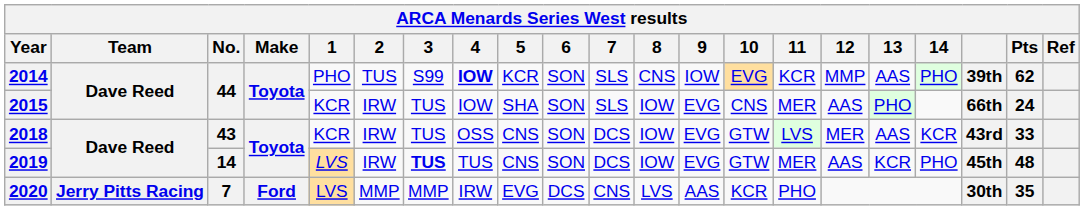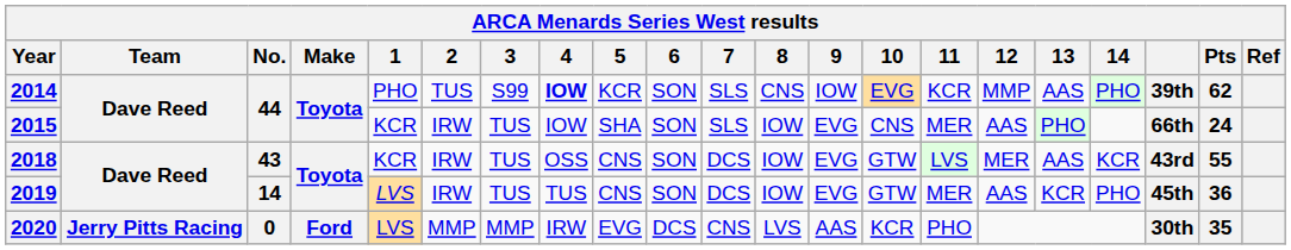 <table class="wikitable" style="text-align:center; font-size:75%">
 <tr>
 <th colspan=23><a href='#'>ARCA Menards Series West</a> results</th>
 </tr>
 <tr>
 <th>Year</th>
 <th>Team</th>
 <th>No.</th>
 <th>Make</th>
 <th>1</th>
 <th>2</th>
 <th>3</th>
 <th>4</th>
 <th>5</th>
 <th>6</th>
 <th>7</th>
 <th>8</th>
 <th>9</th>
 <th>10</th>
 <th>11</th>
 <th>12</th>
 <th>13</th>
 <th>14</th>
 <th></th>
 <th>Pts</th>
 <th>Ref</th>
 </tr>
 <tr>
 <th><a href='#'>2014</a></th>
 <th rowspan=2>Dave Reed</th>
 <th rowspan=2>44</th>
 <th rowspan=2><a href='#'>Toyota</a></th>
 <td><a href='#'>PHO</a></td>
 <td><a href='#'>TUS</a></td>
 <td><a href='#'>S99</a></td>
 <td><strong><a href='#'>IOW</a></strong></td>
 <td><a href='#'>KCR</a></td>
 <td><a href='#'>SON</a></td>
 <td><a href='#'>SLS</a></td>
 <td><a href='#'>CNS</a></td>
 <td><a href='#'>IOW</a></td>
 <td style="background:#FFDF9F;"><a href='#'>EVG</a><br></td>
 <td><a href='#'>KCR</a></td>
 <td><a href='#'>MMP</a></td>
 <td><a href='#'>AAS</a></td>
 <td style="background:#DFFFDF;"><a href='#'>PHO</a><br></td>
 <th>39th</th>
 <th>62</th>
 <th></th>
 </tr>
 <tr>
 <th><a href='#'>2015</a></th>
 <td><a href='#'>KCR</a></td>
 <td><a href='#'>IRW</a></td>
 <td><a href='#'>TUS</a></td>
 <td><a href='#'>IOW</a></td>
 <td><a href='#'>SHA</a></td>
 <td><a href='#'>SON</a></td>
 <td><a href='#'>SLS</a></td>
 <td><a href='#'>IOW</a></td>
 <td><a href='#'>EVG</a></td>
 <td><a href='#'>CNS</a></td>
 <td><a href='#'>MER</a></td>
 <td><a href='#'>AAS</a></td>
 <td style="background:#DFFFDF;"><a href='#'>PHO</a><br></td>
 <td></td>
 <th>66th</th>
 <th>24</th>
 <th></th>
 </tr>
 <tr>
 <th><a href='#'>2018</a></th>
 <th rowspan=2>Dave Reed</th>
 <th>43</th>
 <th rowspan=2><a href='#'>Toyota</a></th>
 <td><a href='#'>KCR</a></td>
 <td><a href='#'>IRW</a></td>
 <td><a href='#'>TUS</a></td>
 <td><a href='#'>OSS</a></td>
 <td><a href='#'>CNS</a></td>
 <td><a href='#'>SON</a></td>
 <td><a href='#'>DCS</a></td>
 <td><a href='#'>IOW</a></td>
 <td><a href='#'>EVG</a></td>
 <td><a href='#'>GTW</a></td>
 <td style="background:#DFFFDF;"><a href='#'>LVS</a><br></td>
 <td><a href='#'>MER</a></td>
 <td><a href='#'>AAS</a></td>
 <td><a href='#'>KCR</a></td>
 <th>43rd</th>
-<th>33</th>
+<th>55</th>
 <th></th>
 </tr>
 <tr>
 <th><a href='#'>2019</a></th>
 <th>14</th>
 <td style="background:#FFDF9F;"><em><a href='#'>LVS</a></em><br></td>
 <td><a href='#'>IRW</a></td>
-<td><strong><a href='#'>TUS</a></strong></td>
+<td><a href='#'>TUS</a></td>
 <td><a href='#'>TUS</a></td>
 <td><a href='#'>CNS</a></td>
 <td><a href='#'>SON</a></td>
 <td><a href='#'>DCS</a></td>
 <td><a href='#'>IOW</a></td>
 <td><a href='#'>EVG</a></td>
 <td><a href='#'>GTW</a></td>
 <td><a href='#'>MER</a></td>
 <td><a href='#'>AAS</a></td>
 <td><a href='#'>KCR</a></td>
 <td><a href='#'>PHO</a></td>
 <th>45th</th>
-<th>48</th>
+<th>36</th>
 <th></th>
 </tr>
 <tr>
 <th><a href='#'>2020</a></th>
 <th><a href='#'>Jerry Pitts Racing</a></th>
-<th>7</th>
+<th>0</th>
 <th><a href='#'>Ford</a></th>
 <td style="background:#FFDF9F;"><a href='#'>LVS</a><br></td>
 <td><a href='#'>MMP</a></td>
 <td><a href='#'>MMP</a></td>
 <td><a href='#'>IRW</a></td>
 <td><a href='#'>EVG</a></td>
 <td><a href='#'>DCS</a></td>
 <td><a href='#'>CNS</a></td>
 <td><a href='#'>LVS</a></td>
 <td><a href='#'>AAS</a></td>
 <td><a href='#'>KCR</a></td>
 <td><a href='#'>PHO</a></td>
 <td colspan=3></td>
 <th>30th</th>
 <th>35</th>
 <th></th>
 </tr>
 </table>
